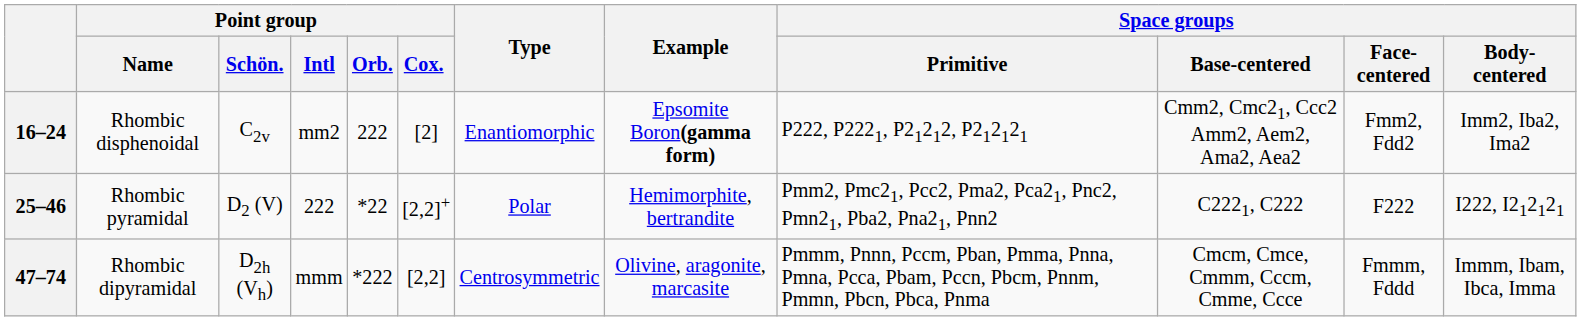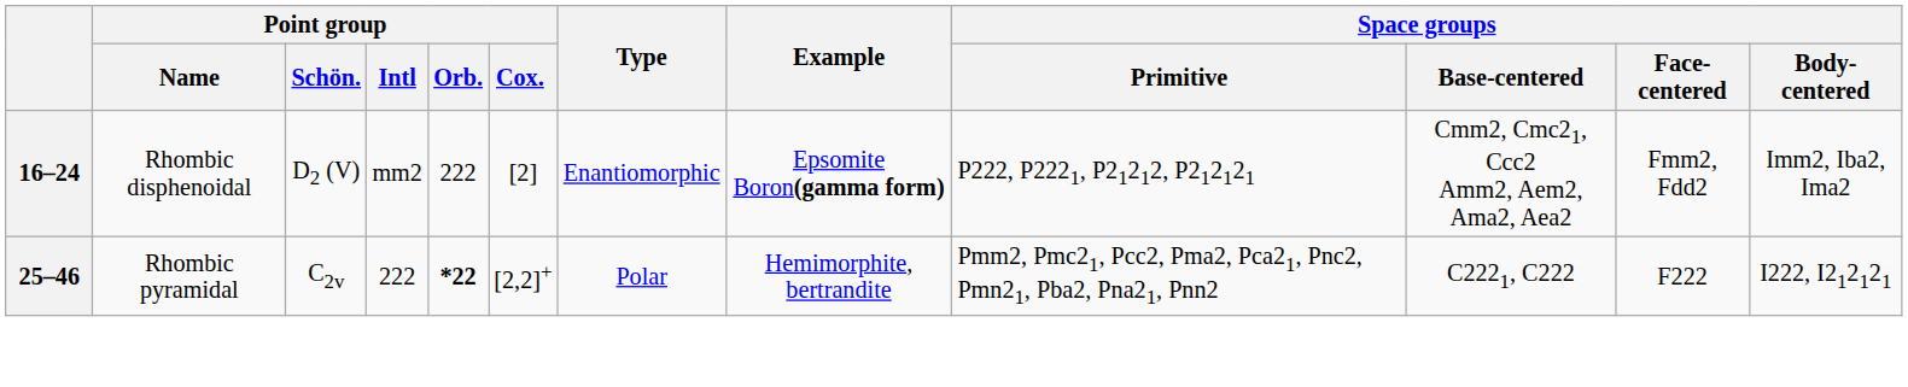 <table class=wikitable>
 <tr>
 <th rowspan=2 width=50><a href='#'></a></th>
 <th colspan=5>Point group</th>
 <th rowspan=2>Type</th>
 <th rowspan=2>Example</th>
 <th colspan=4><a href='#'>Space groups</a></th>
 </tr>
 <tr>
 <th>Name</th>
 <th><a href='#'>Schön.</a></th>
 <th><a href='#'>Intl</a></th>
 <th><a href='#'>Orb.</a></th>
 <th><a href='#'>Cox.</a> </th>
 <th>Primitive</th>
 <th>Base-centered</th>
 <th>Face-centered</th>
 <th>Body-centered</th>
 </tr>
 <tr align=center>
 <th>16–24</th>
 <td>Rhombic disphenoidal</td>
-<td>C<sub>2v</sub></td>
+<td>D<sub>2</sub> (V)</td>
 <td>mm2</td>
 <td>222</td>
 <td>[2]</td>
 <td><a href='#'>Enantiomorphic</a></td>
 <td><a href='#'>Epsomite</a><br><a href='#'>Boron</a><strong>(gamma form)</strong></td>
 <td align=left>P222, P222<sub>1</sub>, P2<sub>1</sub>2<sub>1</sub>2, P2<sub>1</sub>2<sub>1</sub>2<sub>1</sub></td>
 <td>Cmm2, Cmc2<sub>1</sub>, Ccc2<br>Amm2, Aem2, Ama2, Aea2</td>
 <td>Fmm2, Fdd2</td>
 <td>Imm2, Iba2, Ima2</td>
 </tr>
 <tr align=center>
 <th>25–46</th>
 <td>Rhombic pyramidal</td>
-<td>D<sub>2</sub> (V)</td>
+<td>C<sub>2v</sub></td>
 <td>222</td>
-<td>*22</td>
+<td><strong>*22</strong></td>
 <td>[2,2]<sup>+</sup></td>
 <td><a href='#'>Polar</a></td>
 <td><a href='#'>Hemimorphite</a>, <a href='#'>bertrandite</a></td>
 <td align=left>Pmm2, Pmc2<sub>1</sub>, Pcc2, Pma2, Pca2<sub>1</sub>, Pnc2, Pmn2<sub>1</sub>, Pba2, Pna2<sub>1</sub>, Pnn2</td>
 <td>C222<sub>1</sub>, C222</td>
 <td>F222</td>
 <td>I222, I2<sub>1</sub>2<sub>1</sub>2<sub>1</sub></td>
 </tr>
-<tr align=center>
-<th>47–74</th>
-<td>Rhombic dipyramidal</td>
-<td>D<sub>2h</sub> (V<sub>h</sub>)</td>
-<td>mmm</td>
-<td>*222</td>
-<td>[2,2]</td>
-<td><a href='#'>Centrosymmetric</a></td>
-<td><a href='#'>Olivine</a>, <a href='#'>aragonite</a>, <a href='#'>marcasite</a></td>
-<td align=left>Pmmm, Pnnn, Pccm, Pban, Pmma, Pnna, Pmna, Pcca, Pbam, Pccn, Pbcm, Pnnm, Pmmn, Pbcn, Pbca, Pnma</td>
-<td>Cmcm, Cmce, Cmmm, Cccm, Cmme, Ccce</td>
-<td>Fmmm, Fddd</td>
-<td>Immm, Ibam, Ibca, Imma</td>
-</tr>
 </table>
